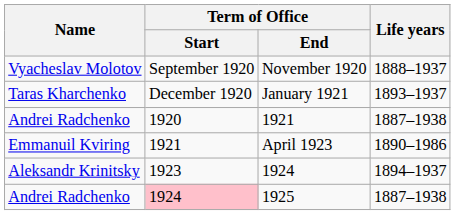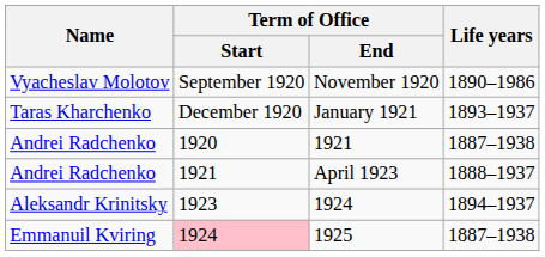 <table class="wikitable">
 <tr>
 <th rowspan="2">Name</th>
 <th colspan="2">Term of Office</th>
 <th rowspan="2">Life years</th>
 </tr>
 <tr>
 <th>Start</th>
 <th>End</th>
 </tr>
 <tr>
 <td><a href='#'>Vyacheslav Molotov</a></td>
 <td>September 1920</td>
 <td>November 1920</td>
-<td>1888–1937</td>
+<td>1890–1986</td>
 </tr>
 <tr>
 <td><a href='#'>Taras Kharchenko</a></td>
 <td>December 1920</td>
 <td>January 1921</td>
 <td>1893–1937</td>
 </tr>
 <tr>
 <td><a href='#'>Andrei Radchenko</a></td>
 <td>1920</td>
 <td>1921</td>
 <td>1887–1938</td>
 </tr>
 <tr>
-<td><a href='#'>Emmanuil Kviring</a></td>
+<td><a href='#'>Andrei Radchenko</a></td>
 <td>1921</td>
 <td>April 1923</td>
-<td>1890–1986</td>
+<td>1888–1937</td>
 </tr>
 <tr>
 <td><a href='#'>Aleksandr Krinitsky</a></td>
 <td>1923</td>
 <td>1924</td>
 <td>1894–1937</td>
 </tr>
 <tr>
-<td><a href='#'>Andrei Radchenko</a></td>
+<td><a href='#'>Emmanuil Kviring</a></td>
 <td style="background: pink;">1924</td>
 <td>1925</td>
 <td>1887–1938</td>
 </tr>
 </table>
